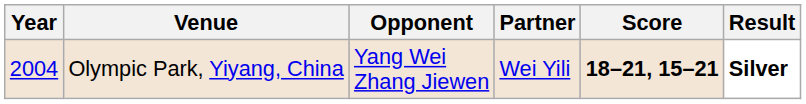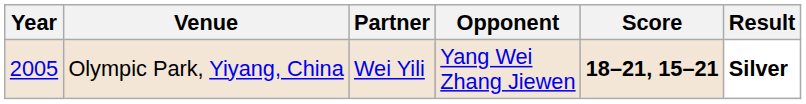 <table class="sortable wikitable" style="font-size: 90%;">
 <tr>
 <th>Year</th>
 <th>Venue</th>
+<th>Partner</th>
 <th>Opponent</th>
-<th>Partner</th>
 <th>Score</th>
 <th>Result</th>
 </tr>
 <tr style="background:#F3E6D7">
-<td align="center"><a href='#'>2004</a></td>
+<td align="center"><a href='#'>2005</a></td>
 <td align="left">Olympic Park, <a href='#'>Yiyang, China</a></td>
+<td align="left"> <a href='#'>Wei Yili</a></td>
 <td align="left"> <a href='#'>Yang Wei</a><br> <a href='#'>Zhang Jiewen</a></td>
-<td align="left"> <a href='#'>Wei Yili</a></td>
 <td align="left"><strong>18–21, 15–21</strong></td>
 <td style="text-align:left; background:white"> <strong>Silver</strong></td>
 </tr>
 </table>
